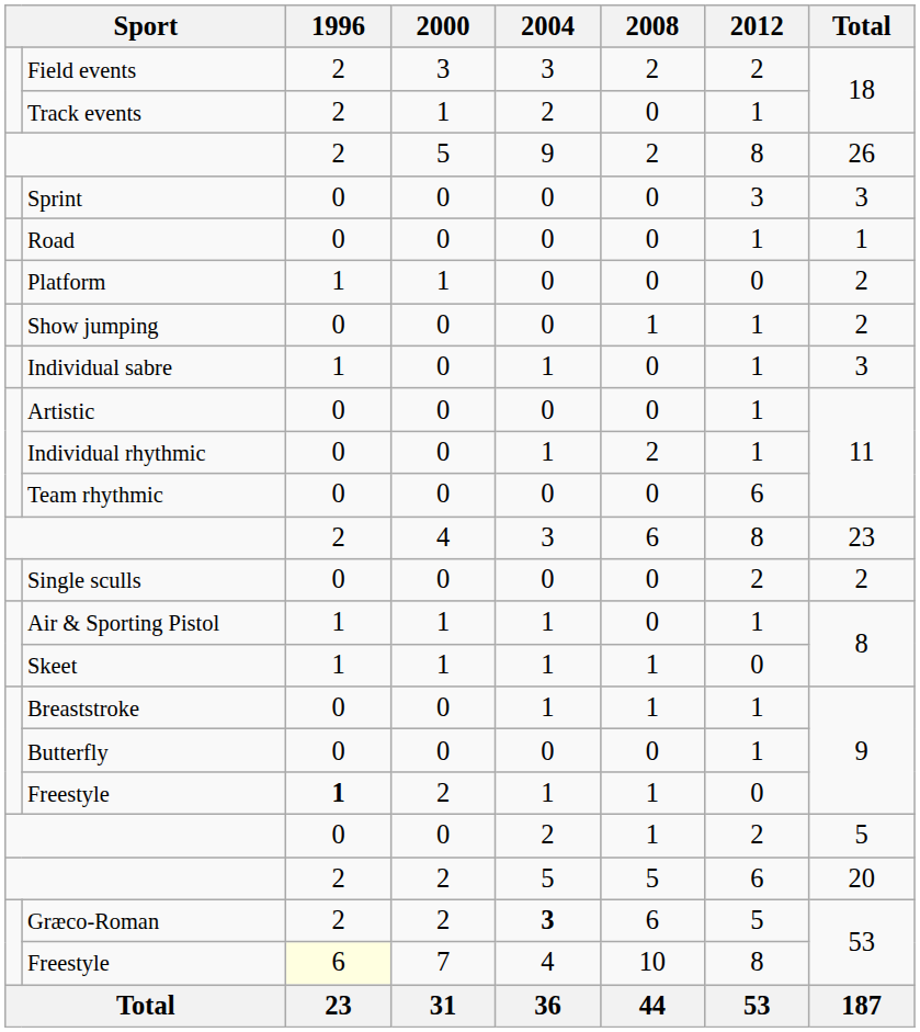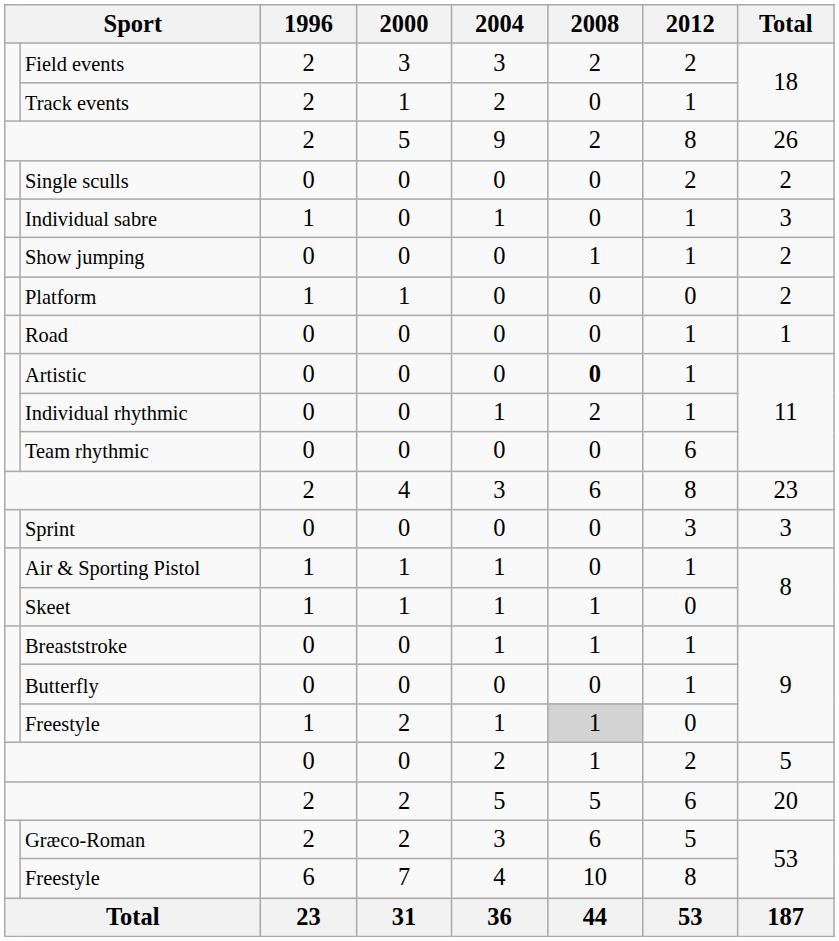 <table class="wikitable sortable" style="text-align:center;">
 <tr>
 <th colspan=2 rowspan=1 width=160>Sport</th>
 <th width=55>1996</th>
 <th width=55>2000</th>
 <th width=55>2004</th>
 <th width=55>2008</th>
 <th width=55>2012</th>
 <th width=55>Total</th>
 </tr>
 <tr>
 <td rowspan=2 align=left></td>
 <td align=left><small>Field events</small></td>
 <td>2</td>
 <td>3</td>
 <td>3</td>
 <td>2</td>
 <td>2</td>
 <td rowspan=2>18</td>
 </tr>
 <tr>
 <td align=left><small>Track events</small></td>
 <td>2</td>
 <td>1</td>
 <td>2</td>
 <td>0</td>
 <td>1</td>
 </tr>
 <tr>
 <td colspan=2 align=left></td>
 <td>2</td>
 <td>5</td>
 <td>9</td>
 <td>2</td>
 <td>8</td>
 <td>26</td>
 </tr>
 <tr colspan=2>
 <td align=left></td>
-<td align=left><small>Sprint</small></td>
+<td align=left><small>Single sculls</small></td>
 <td>0</td>
 <td>0</td>
 <td>0</td>
 <td>0</td>
-<td>3</td>
+<td>2</td>
+<td>2</td>
+</tr>
+<tr colspan=2>
+<td align=left></td>
+<td align=left><small>Individual sabre</small></td>
+<td>1</td>
+<td>0</td>
+<td>1</td>
+<td>0</td>
+<td>1</td>
 <td>3</td>
 </tr>
 <tr colspan=2>
 <td align=left></td>
-<td align=left><small>Road</small></td>
-<td>0</td>
+<td align=left><small>Show jumping</small></td>
 <td>0</td>
 <td>0</td>
 <td>0</td>
 <td>1</td>
 <td>1</td>
+<td>2</td>
 </tr>
 <tr colspan=2>
 <td align=left></td>
 <td align=left><small>Platform</small></td>
 <td>1</td>
 <td>1</td>
 <td>0</td>
 <td>0</td>
 <td>0</td>
 <td>2</td>
 </tr>
 <tr colspan=2>
 <td align=left></td>
-<td align=left><small>Show jumping</small></td>
+<td align=left><small>Road</small></td>
+<td>0</td>
 <td>0</td>
 <td>0</td>
 <td>0</td>
 <td>1</td>
 <td>1</td>
-<td>2</td>
-</tr>
-<tr colspan=2>
-<td align=left></td>
-<td align=left><small>Individual sabre</small></td>
-<td>1</td>
-<td>0</td>
-<td>1</td>
-<td>0</td>
-<td>1</td>
-<td>3</td>
 </tr>
 <tr>
 <td rowspan=3 align=left></td>
 <td align=left><small>Artistic</small></td>
 <td>0</td>
 <td>0</td>
 <td>0</td>
-<td>0</td>
+<td><strong>0</strong></td>
 <td>1</td>
 <td rowspan=3>11</td>
 </tr>
 <tr>
 <td align=left><small>Individual rhythmic</small></td>
 <td>0</td>
 <td>0</td>
 <td>1</td>
 <td>2</td>
 <td>1</td>
 </tr>
 <tr>
 <td align=left><small>Team rhythmic</small></td>
 <td>0</td>
 <td>0</td>
 <td>0</td>
 <td>0</td>
 <td>6</td>
 </tr>
 <tr>
 <td colspan=2 align=left></td>
 <td>2</td>
 <td>4</td>
 <td>3</td>
 <td>6</td>
 <td>8</td>
 <td>23</td>
 </tr>
 <tr colspan=2>
 <td align=left></td>
-<td align=left><small>Single sculls</small></td>
+<td align=left><small>Sprint</small></td>
 <td>0</td>
 <td>0</td>
 <td>0</td>
 <td>0</td>
-<td>2</td>
-<td>2</td>
+<td>3</td>
+<td>3</td>
 </tr>
 <tr>
 <td rowspan=2 align=left></td>
 <td align=left><small>Air & Sporting Pistol</small></td>
 <td>1</td>
 <td>1</td>
 <td>1</td>
 <td>0</td>
 <td>1</td>
 <td rowspan=2>8</td>
 </tr>
 <tr>
 <td align=left><small>Skeet</small></td>
 <td>1</td>
 <td>1</td>
 <td>1</td>
 <td>1</td>
 <td>0</td>
 </tr>
 <tr>
 <td rowspan=3 align=left></td>
 <td align=left><small>Breaststroke</small></td>
 <td>0</td>
 <td>0</td>
 <td>1</td>
 <td>1</td>
 <td>1</td>
 <td rowspan=3>9</td>
 </tr>
 <tr>
 <td align=left><small>Butterfly</small></td>
 <td>0</td>
 <td>0</td>
 <td>0</td>
 <td>0</td>
 <td>1</td>
 </tr>
 <tr>
 <td align=left><small>Freestyle</small></td>
-<td><strong>1</strong></td>
+<td>1</td>
 <td>2</td>
 <td>1</td>
-<td>1</td>
+<td style="background: lightgrey;">1</td>
 <td>0</td>
 </tr>
 <tr>
 <td colspan=2 align=left></td>
 <td>0</td>
 <td>0</td>
 <td>2</td>
 <td>1</td>
 <td>2</td>
 <td>5</td>
 </tr>
 <tr>
 <td colspan=2 align=left></td>
 <td>2</td>
 <td>2</td>
 <td>5</td>
 <td>5</td>
 <td>6</td>
 <td>20</td>
 </tr>
 <tr>
 <td rowspan=2 align=left></td>
 <td align=left><small>Græco-Roman</small></td>
 <td>2</td>
 <td>2</td>
-<td><strong>3</strong></td>
+<td>3</td>
 <td>6</td>
 <td>5</td>
 <td rowspan=2>53</td>
 </tr>
 <tr>
 <td align=left><small>Freestyle</small></td>
-<td style="background: lightyellow;">6</td>
+<td>6</td>
 <td>7</td>
 <td>4</td>
 <td>10</td>
 <td>8</td>
 </tr>
 <tr class="sortbottom">
 <th colspan=2>Total</th>
 <th>23</th>
 <th>31</th>
 <th>36</th>
 <th>44</th>
 <th>53</th>
 <th>187</th>
 </tr>
 </table>
